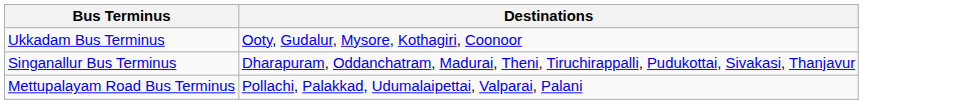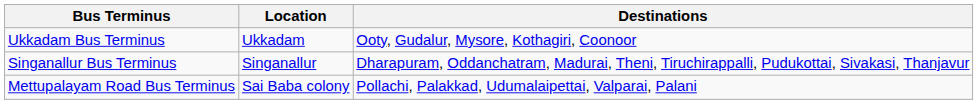 <table class="wikitable sortable">
 <tr>
 <th>Bus Terminus</th>
+<th>Location</th>
 <th>Destinations</th>
 </tr>
 <tr>
 <td style="text-align:left;"><a href='#'>Ukkadam Bus Terminus</a></td>
+<td style="text-align:left;"><a href='#'>Ukkadam</a></td>
 <td style="text-align:leftr;"><a href='#'>Ooty</a>, <a href='#'>Gudalur</a>, <a href='#'>Mysore</a>, <a href='#'>Kothagiri</a>, <a href='#'>Coonoor</a></td>
 </tr>
 <tr>
 <td style="text-align:left;"><a href='#'>Singanallur Bus Terminus</a></td>
+<td style="text-align:leftr;"><a href='#'>Singanallur</a></td>
 <td style="text-align:leftr;"><a href='#'>Dharapuram</a>, <a href='#'>Oddanchatram</a>, <a href='#'>Madurai</a>, <a href='#'>Theni</a>, <a href='#'>Tiruchirappalli</a>, <a href='#'>Pudukottai</a>, <a href='#'>Sivakasi</a>, <a href='#'>Thanjavur</a></td>
 </tr>
 <tr>
 <td style="text-align:leftr;"><a href='#'>Mettupalayam Road Bus Terminus</a></td>
+<td style="text-align:leftr;"><a href='#'>Sai Baba colony</a></td>
 <td style="text-align:left;"><a href='#'>Pollachi</a>, <a href='#'>Palakkad</a>, <a href='#'>Udumalaipettai</a>, <a href='#'>Valparai</a>, <a href='#'>Palani</a></td>
 </tr>
 </table>
